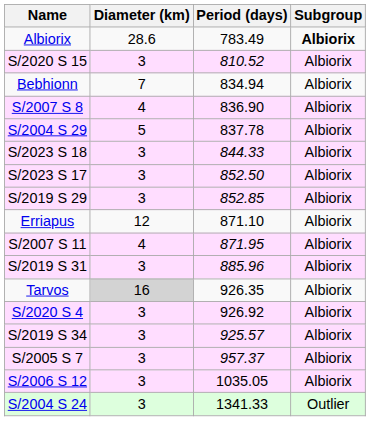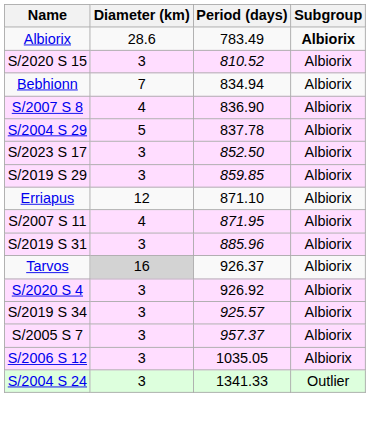 <table class="wikitable sortable" style="text-align:center;">
 <tr>
 <th>Name</th>
 <th>Diameter (km)</th>
 <th>Period (days)</th>
 <th>Subgroup</th>
 </tr>
 <tr id=Albiorix >
 <td><a href='#'>Albiorix</a></td>
 <td>28.6</td>
 <td>783.49</td>
 <td><strong>Albiorix</strong></td>
 </tr>
 <tr id=S/2020_S_15 bgcolor=#fdf>
 <td>S/2020 S 15</td>
 <td>3</td>
 <td><em>810.52</em></td>
 <td>Albiorix</td>
 </tr>
 <tr id=Bebhionn >
 <td><a href='#'>Bebhionn</a></td>
 <td>7</td>
 <td>834.94</td>
 <td>Albiorix</td>
 </tr>
 <tr id=S/2007_S_8 bgcolor=#fdf>
 <td><a href='#'>S/2007 S 8</a></td>
 <td>4</td>
 <td>836.90</td>
 <td>Albiorix</td>
 </tr>
 <tr id=S/2004_S_29 bgcolor=#fdf>
 <td><a href='#'>S/2004 S 29</a></td>
 <td>5</td>
 <td>837.78</td>
 <td>Albiorix</td>
 </tr>
-<tr id=S/2023_S_18 bgcolor=#fdf>
-<td>S/2023 S 18</td>
-<td>3</td>
-<td><em>844.33</em></td>
-<td>Albiorix</td>
-</tr>
 <tr id=S/2023_S_17 bgcolor=#fdf>
 <td>S/2023 S 17</td>
 <td>3</td>
 <td><em>852.50</em></td>
 <td>Albiorix</td>
 </tr>
 <tr id=S/2019_S_29 bgcolor=#fdf>
 <td>S/2019 S 29</td>
 <td>3</td>
-<td><em>852.85</em></td>
+<td><em>859.85</em></td>
 <td>Albiorix</td>
 </tr>
 <tr id=Erriapus >
 <td><a href='#'>Erriapus</a></td>
 <td>12</td>
 <td>871.10</td>
 <td>Albiorix</td>
 </tr>
 <tr id=S/2007_S_11 bgcolor=#fdf>
 <td>S/2007 S 11</td>
 <td>4</td>
 <td><em>871.95</em></td>
 <td>Albiorix</td>
 </tr>
 <tr id=S/2019_S_31 bgcolor=#fdf>
 <td>S/2019 S 31</td>
 <td>3</td>
 <td><em>885.96</em></td>
 <td>Albiorix</td>
 </tr>
 <tr id=Tarvos >
 <td><a href='#'>Tarvos</a></td>
 <td style="background: lightgrey;">16</td>
-<td>926.35</td>
+<td>926.37</td>
 <td>Albiorix</td>
 </tr>
 <tr id=S/2020_S_4 bgcolor=#fdf>
 <td><a href='#'>S/2020 S 4</a></td>
 <td>3</td>
 <td>926.92</td>
 <td>Albiorix</td>
 </tr>
 <tr id=S/2019_S_34 bgcolor=#fdf>
 <td>S/2019 S 34</td>
 <td>3</td>
 <td><em>925.57</em></td>
 <td>Albiorix</td>
 </tr>
 <tr id=S/2005_S_7 bgcolor=#fdf>
 <td>S/2005 S 7</td>
 <td>3</td>
 <td><em>957.37</em></td>
 <td>Albiorix</td>
 </tr>
 <tr id=S/2006_S_12 bgcolor=#fdf>
 <td><a href='#'>S/2006 S 12</a></td>
 <td>3</td>
 <td>1035.05</td>
 <td>Albiorix</td>
 </tr>
 <tr id=S/2004_S_24 bgcolor=#dfd>
 <td><a href='#'>S/2004 S 24</a></td>
 <td>3</td>
 <td>1341.33</td>
 <td>Outlier</td>
 </tr>
 </table>
